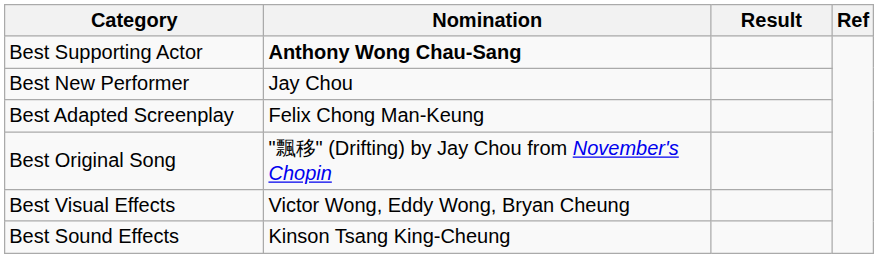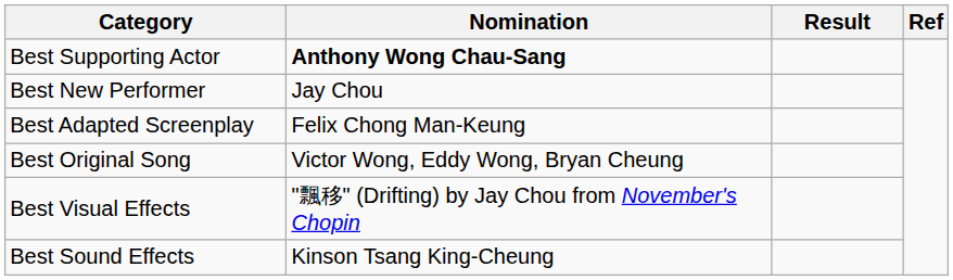 <table class="wikitable">
 <tr>
 <th style="width:200px;">Category</th>
 <th style="width:350px;">Nomination</th>
 <th style="width:90px;">Result</th>
 <th>Ref</th>
 </tr>
 <tr>
 <td>Best Supporting Actor</td>
 <td><strong>Anthony Wong Chau-Sang</strong></td>
 <td></td>
 <td rowspan="6" style="text-align:center;"></td>
 </tr>
 <tr>
 <td>Best New Performer</td>
 <td>Jay Chou</td>
 <td></td>
 </tr>
 <tr>
 <td>Best Adapted Screenplay</td>
 <td>Felix Chong Man-Keung</td>
 <td></td>
 </tr>
 <tr>
 <td>Best Original Song</td>
-<td>"飄移" (Drifting) by Jay Chou from <em><a href='#'>November's Chopin</a></em></td>
+<td>Victor Wong, Eddy Wong, Bryan Cheung</td>
 <td></td>
 </tr>
 <tr>
 <td>Best Visual Effects</td>
-<td>Victor Wong, Eddy Wong, Bryan Cheung</td>
+<td>"飄移" (Drifting) by Jay Chou from <em><a href='#'>November's Chopin</a></em></td>
 <td></td>
 </tr>
 <tr>
 <td>Best Sound Effects</td>
 <td>Kinson Tsang King-Cheung</td>
 <td></td>
 </tr>
 </table>
